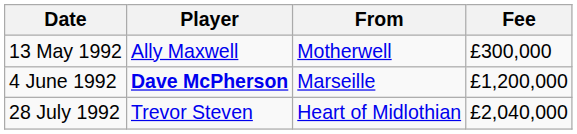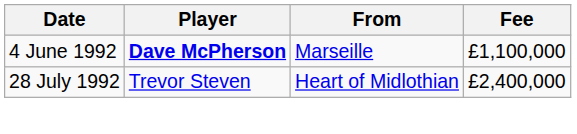 <table class="wikitable sortable">
 <tr>
 <th>Date</th>
 <th>Player</th>
 <th>From</th>
 <th>Fee</th>
 </tr>
 <tr>
-<td>13 May 1992</td>
-<td> <a href='#'>Ally Maxwell</a></td>
-<td> <a href='#'>Motherwell</a></td>
-<td>£300,000</td>
-</tr>
-<tr>
 <td>4 June 1992</td>
 <td><strong> <a href='#'>Dave McPherson</a></strong></td>
 <td> <a href='#'>Marseille</a></td>
-<td>£1,200,000</td>
+<td>£1,100,000</td>
 </tr>
 <tr>
 <td>28 July 1992</td>
 <td> <a href='#'>Trevor Steven</a></td>
 <td> <a href='#'>Heart of Midlothian</a></td>
-<td>£2,040,000</td>
+<td>£2,400,000</td>
 </tr>
 </table>
